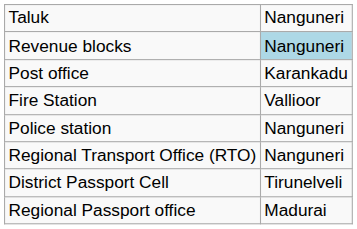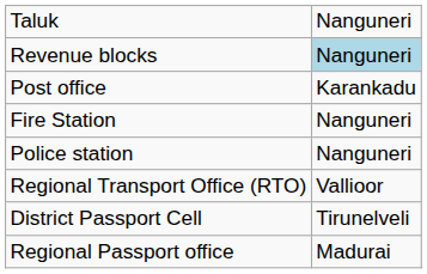 <table class="wikitable">
 <tr>
 <td>Taluk</td>
 <td>Nanguneri</td>
 </tr>
 <tr>
 <td>Revenue blocks</td>
 <td style="background: lightblue;">Nanguneri</td>
 </tr>
 <tr>
 <td>Post office</td>
 <td>Karankadu</td>
 </tr>
 <tr>
 <td>Fire Station</td>
-<td>Vallioor</td>
+<td>Nanguneri</td>
 </tr>
 <tr>
 <td>Police station</td>
 <td>Nanguneri</td>
 </tr>
 <tr>
 <td>Regional Transport Office (RTO)</td>
-<td>Nanguneri</td>
+<td>Vallioor</td>
 </tr>
 <tr>
 <td>District Passport Cell</td>
 <td>Tirunelveli</td>
 </tr>
 <tr>
 <td>Regional Passport office</td>
 <td>Madurai</td>
 </tr>
 </table>
